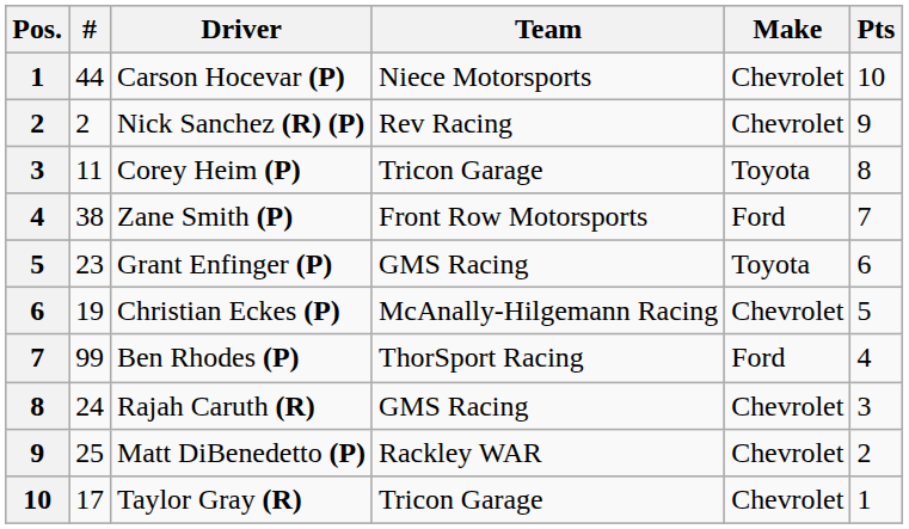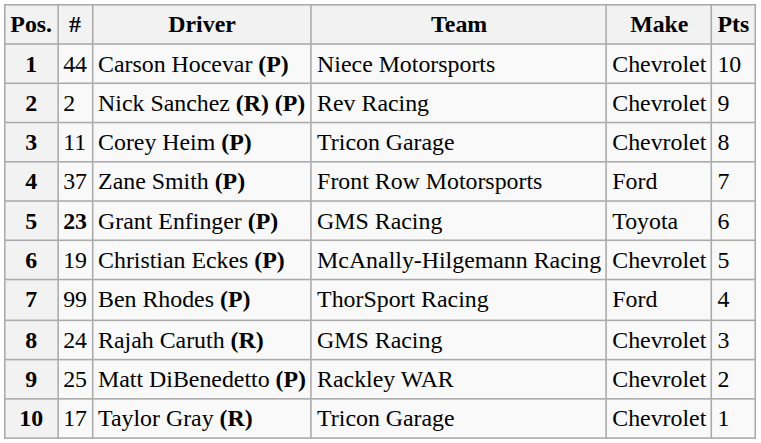 <table class="wikitable" style="font-size:95%">
 <tr>
 <th>Pos.</th>
 <th>#</th>
 <th>Driver</th>
 <th>Team</th>
 <th>Make</th>
 <th>Pts</th>
 </tr>
 <tr>
 <th>1</th>
 <td>44</td>
 <td>Carson Hocevar <strong>(P)</strong></td>
 <td>Niece Motorsports</td>
 <td>Chevrolet</td>
 <td>10</td>
 </tr>
 <tr>
 <th>2</th>
 <td>2</td>
 <td>Nick Sanchez <strong>(R) (P)</strong></td>
 <td>Rev Racing</td>
 <td>Chevrolet</td>
 <td>9</td>
 </tr>
 <tr>
 <th>3</th>
 <td>11</td>
 <td>Corey Heim <strong>(P)</strong></td>
 <td>Tricon Garage</td>
-<td>Toyota</td>
+<td>Chevrolet</td>
 <td>8</td>
 </tr>
 <tr>
 <th>4</th>
-<td>38</td>
+<td>37</td>
 <td>Zane Smith <strong>(P)</strong></td>
 <td>Front Row Motorsports</td>
 <td>Ford</td>
 <td>7</td>
 </tr>
 <tr>
 <th>5</th>
-<td>23</td>
+<td><strong>23</strong></td>
 <td>Grant Enfinger <strong>(P)</strong></td>
 <td>GMS Racing</td>
 <td>Toyota</td>
 <td>6</td>
 </tr>
 <tr>
 <th>6</th>
 <td>19</td>
 <td>Christian Eckes <strong>(P)</strong></td>
 <td>McAnally-Hilgemann Racing</td>
 <td>Chevrolet</td>
 <td>5</td>
 </tr>
 <tr>
 <th>7</th>
 <td>99</td>
 <td>Ben Rhodes <strong>(P)</strong></td>
 <td>ThorSport Racing</td>
 <td>Ford</td>
 <td>4</td>
 </tr>
 <tr>
 <th>8</th>
 <td>24</td>
 <td>Rajah Caruth <strong>(R)</strong></td>
 <td>GMS Racing</td>
 <td>Chevrolet</td>
 <td>3</td>
 </tr>
 <tr>
 <th>9</th>
 <td>25</td>
 <td>Matt DiBenedetto <strong>(P)</strong></td>
 <td>Rackley WAR</td>
 <td>Chevrolet</td>
 <td>2</td>
 </tr>
 <tr>
 <th>10</th>
 <td>17</td>
 <td>Taylor Gray <strong>(R)</strong></td>
 <td>Tricon Garage</td>
 <td>Chevrolet</td>
 <td>1</td>
 </tr>
 </table>
